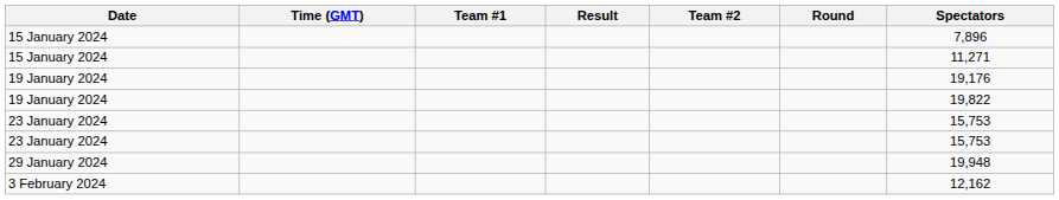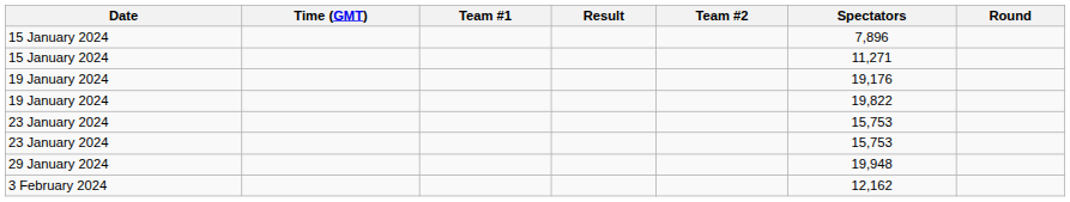 <table class="wikitable"  style="text-align:left; width:100%;">
 <tr>
 <th>Date</th>
 <th>Time (<a href='#'>GMT</a>)</th>
 <th>Team #1</th>
 <th>Result</th>
 <th>Team #2</th>
+<th>Spectators</th>
 <th>Round</th>
-<th>Spectators</th>
 </tr>
 <tr>
 <td>15 January 2024</td>
 <td></td>
 <td></td>
 <td style="text-align:center;"></td>
 <td></td>
+<td style="text-align:center;">7,896</td>
 <td></td>
-<td style="text-align:center;">7,896</td>
 </tr>
 <tr>
 <td>15 January 2024</td>
 <td></td>
 <td></td>
 <td style="text-align:center;"></td>
 <td></td>
+<td style="text-align:center;">11,271</td>
 <td></td>
-<td style="text-align:center;">11,271</td>
 </tr>
 <tr>
 <td>19 January 2024</td>
 <td></td>
 <td></td>
 <td style="text-align:center;"></td>
 <td></td>
+<td style="text-align:center;">19,176</td>
 <td></td>
-<td style="text-align:center;">19,176</td>
 </tr>
 <tr>
 <td>19 January 2024</td>
 <td></td>
 <td></td>
 <td style="text-align:center;"></td>
 <td></td>
+<td style="text-align:center;">19,822</td>
 <td></td>
-<td style="text-align:center;">19,822</td>
 </tr>
 <tr>
 <td>23 January 2024</td>
 <td></td>
 <td></td>
 <td style="text-align:center;"></td>
 <td></td>
+<td style="text-align:center;">15,753</td>
 <td></td>
-<td style="text-align:center;">15,753</td>
 </tr>
 <tr>
 <td>23 January 2024</td>
 <td></td>
 <td></td>
 <td style="text-align:center;"></td>
 <td></td>
+<td style="text-align:center;">15,753</td>
 <td></td>
-<td style="text-align:center;">15,753</td>
 </tr>
 <tr>
 <td>29 January 2024</td>
 <td></td>
 <td></td>
 <td style="text-align:center;"></td>
 <td></td>
+<td style="text-align:center;">19,948</td>
 <td></td>
-<td style="text-align:center;">19,948</td>
 </tr>
 <tr>
 <td>3 February 2024</td>
 <td></td>
 <td></td>
 <td style="text-align:center;"></td>
 <td></td>
+<td style="text-align:center;">12,162</td>
 <td></td>
-<td style="text-align:center;">12,162</td>
 </tr>
 </table>
